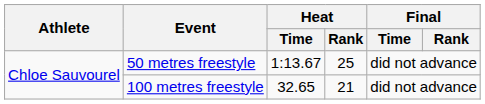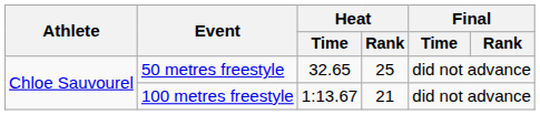 <table class=wikitable style="font-size:90%">
 <tr>
 <th rowspan=2>Athlete</th>
 <th rowspan=2>Event</th>
 <th colspan=2>Heat</th>
 <th colspan=2>Final</th>
 </tr>
 <tr style="font-size:95%">
 <th>Time</th>
 <th>Rank</th>
 <th>Time</th>
 <th>Rank</th>
 </tr>
 <tr align=center>
 <td align=left rowspan=2><a href='#'>Chloe Sauvourel</a></td>
 <td align=left><a href='#'>50 metres freestyle</a></td>
-<td>1:13.67</td>
+<td>32.65</td>
 <td>25</td>
 <td colspan=2>did not advance</td>
 </tr>
 <tr align=center>
 <td align=left><a href='#'>100 metres freestyle</a></td>
-<td>32.65</td>
+<td>1:13.67</td>
 <td>21</td>
 <td colspan=2>did not advance</td>
 </tr>
 </table>
